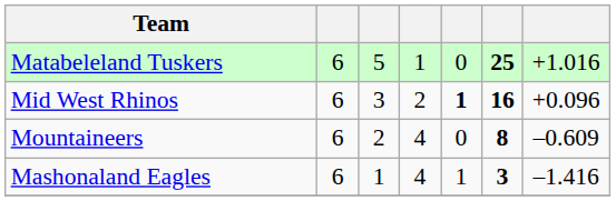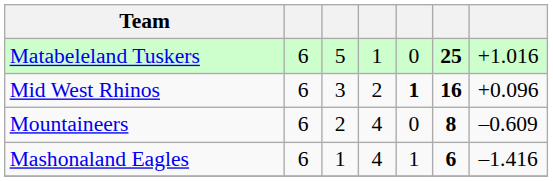 <table class="wikitable" style="text-align:center">
 <tr>
 <th style="width:200px">Team</th>
 <th width="20"></th>
 <th width="20"></th>
 <th width="20"></th>
 <th width="20"></th>
 <th width="20"></th>
 <th width="50"></th>
 </tr>
 <tr style="background:#cfc">
 <td style="text-align:left;"><a href='#'>Matabeleland Tuskers</a></td>
 <td>6</td>
 <td>5</td>
 <td>1</td>
 <td>0</td>
 <td><strong>25</strong></td>
 <td>+1.016</td>
 </tr>
 <tr>
 <td style="text-align:left;"><a href='#'>Mid West Rhinos</a></td>
 <td>6</td>
 <td>3</td>
 <td>2</td>
 <td><strong>1</strong></td>
 <td><strong>16</strong></td>
 <td>+0.096</td>
 </tr>
 <tr>
 <td style="text-align:left;"><a href='#'>Mountaineers</a></td>
 <td>6</td>
 <td>2</td>
 <td>4</td>
 <td>0</td>
 <td><strong>8</strong></td>
 <td>–0.609</td>
 </tr>
 <tr>
 <td style="text-align:left;"><a href='#'>Mashonaland Eagles</a></td>
 <td>6</td>
 <td>1</td>
 <td>4</td>
 <td>1</td>
-<td><strong>3</strong></td>
+<td><strong>6</strong></td>
 <td>–1.416</td>
 </tr>
 <tr>
 </tr>
 </table>
